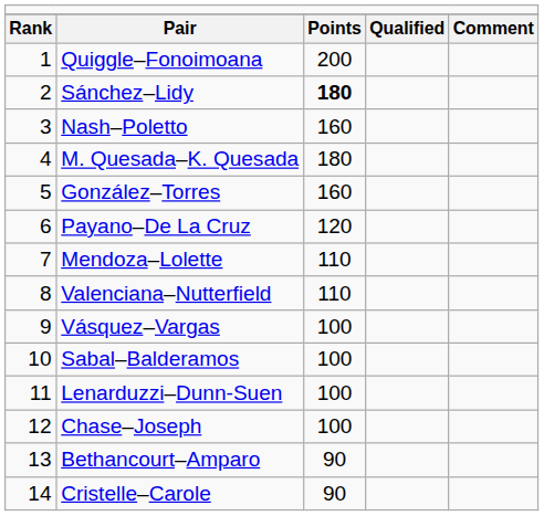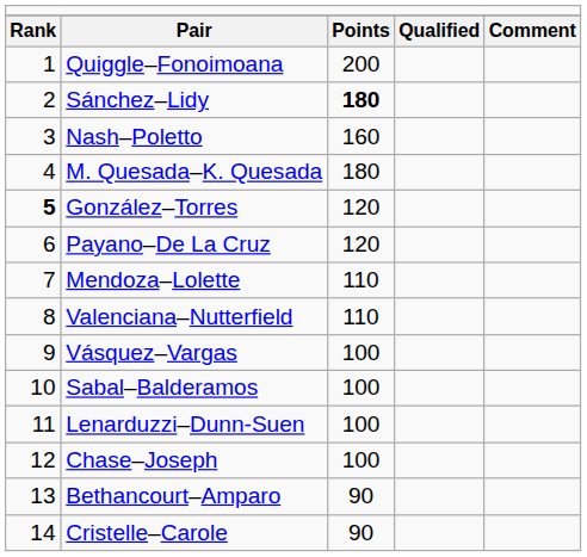 <table class="wikitable">
 <tr>
 <td colspan=5 align="center"></td>
 </tr>
 <tr>
 </tr>
 <tr style="font-size:10pt;font-weight:bold">
 <th>Rank</th>
 <th>Pair</th>
 <th>Points</th>
 <th>Qualified</th>
 <th>Comment</th>
 </tr>
 <tr>
 <td align=right>1</td>
 <td> <a href='#'>Quiggle</a>–<a href='#'>Fonoimoana</a></td>
 <td align=center>200</td>
 <td></td>
 <td></td>
 </tr>
 <tr>
 <td align=right>2</td>
 <td> <a href='#'>Sánchez</a>–<a href='#'>Lidy</a></td>
 <td align=center><strong>180</strong></td>
 <td></td>
 <td></td>
 </tr>
 <tr>
 <td align=right>3</td>
 <td> <a href='#'>Nash</a>–<a href='#'>Poletto</a></td>
 <td align=center>160</td>
 <td></td>
 <td></td>
 </tr>
 <tr>
 <td align=right>4</td>
 <td> <a href='#'>M. Quesada</a>–<a href='#'>K. Quesada</a></td>
 <td align=center>180</td>
 <td></td>
 <td></td>
 </tr>
 <tr>
-<td align=right>5</td>
+<td align=right><strong>5</strong></td>
 <td> <a href='#'>González</a>–<a href='#'>Torres</a></td>
-<td align=center>160</td>
+<td align=center>120</td>
 <td></td>
 <td></td>
 </tr>
 <tr>
 <td align=right>6</td>
 <td> <a href='#'>Payano</a>–<a href='#'>De La Cruz</a></td>
 <td align=center>120</td>
 <td></td>
 <td></td>
 </tr>
 <tr>
 <td align=right>7</td>
 <td> <a href='#'>Mendoza</a>–<a href='#'>Lolette</a></td>
 <td align=center>110</td>
 <td></td>
 <td></td>
 </tr>
 <tr>
 <td align=right>8</td>
 <td> <a href='#'>Valenciana</a>–<a href='#'>Nutterfield</a></td>
 <td align=center>110</td>
 <td></td>
 <td></td>
 </tr>
 <tr>
 <td align=right>9</td>
 <td> <a href='#'>Vásquez</a>–<a href='#'>Vargas</a></td>
 <td align=center>100</td>
 <td></td>
 <td></td>
 </tr>
 <tr>
 <td align=right>10</td>
 <td> <a href='#'>Sabal</a>–<a href='#'>Balderamos</a></td>
 <td align=center>100</td>
 <td></td>
 <td></td>
 </tr>
 <tr>
 <td align=right>11</td>
 <td> <a href='#'>Lenarduzzi</a>–<a href='#'>Dunn-Suen</a></td>
 <td align=center>100</td>
 <td></td>
 <td></td>
 </tr>
 <tr>
 <td align=right>12</td>
 <td> <a href='#'>Chase</a>–<a href='#'>Joseph</a></td>
 <td align=center>100</td>
 <td></td>
 <td></td>
 </tr>
 <tr>
 <td align=right>13</td>
 <td> <a href='#'>Bethancourt</a>–<a href='#'>Amparo</a></td>
 <td align=center>90</td>
 <td></td>
 <td></td>
 </tr>
 <tr>
 <td align=right>14</td>
 <td> <a href='#'>Cristelle</a>–<a href='#'>Carole</a></td>
 <td align=center>90</td>
 <td></td>
 <td></td>
 </tr>
 </table>
